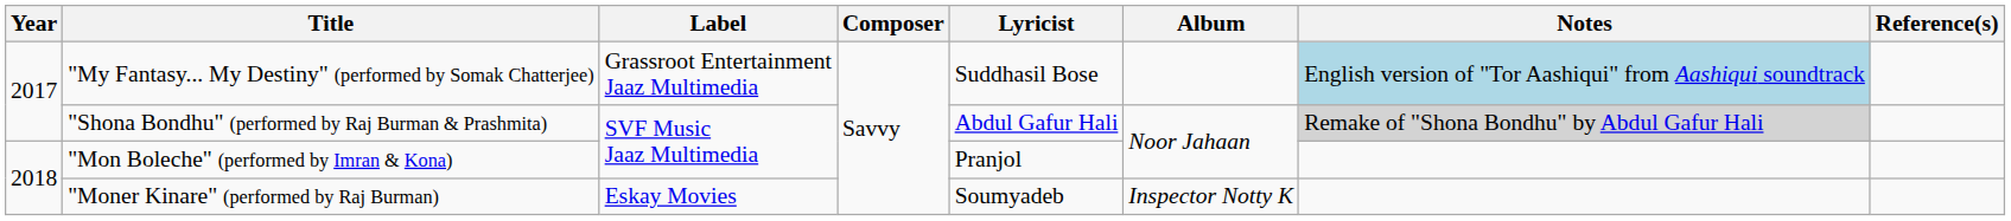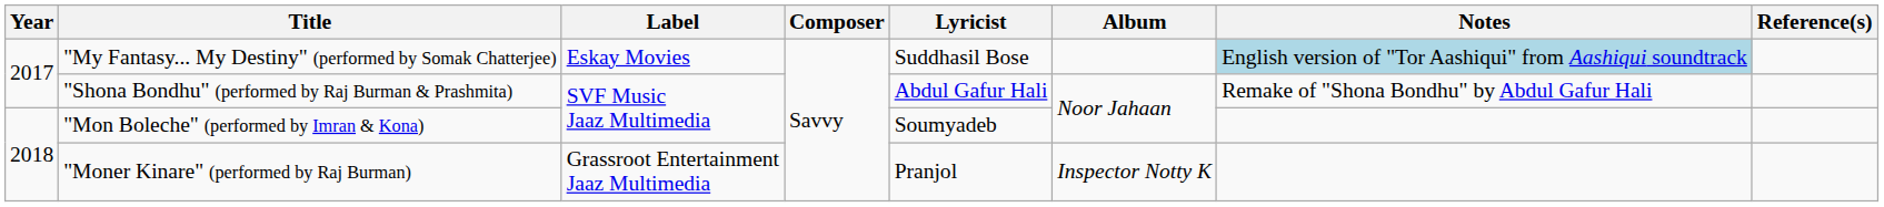 <table class="wikitable sortable">
 <tr>
 <th>Year</th>
 <th>Title</th>
 <th>Label</th>
 <th>Composer</th>
 <th>Lyricist</th>
 <th>Album</th>
 <th>Notes</th>
 <th>Reference(s)</th>
 </tr>
 <tr>
 <td rowspan="2">2017</td>
 <td>"My Fantasy... My Destiny" <small>(performed by Somak Chatterjee)</small></td>
-<td>Grassroot Entertainment<br><a href='#'>Jaaz Multimedia</a></td>
+<td><a href='#'>Eskay Movies</a></td>
 <td rowspan="4">Savvy</td>
 <td>Suddhasil Bose</td>
 <td></td>
 <td style="background: lightblue;">English version of "Tor Aashiqui" from <a href='#'><em>Aashiqui</em> soundtrack</a></td>
 <td></td>
 </tr>
 <tr>
 <td>"Shona Bondhu" <small>(performed by Raj Burman & Prashmita)</small></td>
 <td rowspan="2"><a href='#'>SVF Music</a><br><a href='#'>Jaaz Multimedia</a></td>
 <td><a href='#'>Abdul Gafur Hali</a></td>
 <td rowspan="2"><em>Noor Jahaan</em></td>
-<td style="background: lightgrey;">Remake of "Shona Bondhu" by <a href='#'>Abdul Gafur Hali</a></td>
+<td>Remake of "Shona Bondhu" by <a href='#'>Abdul Gafur Hali</a></td>
 <td></td>
 </tr>
 <tr>
 <td rowspan="2">2018</td>
 <td>"Mon Boleche" <small>(performed by <a href='#'>Imran</a> & <a href='#'>Kona</a>)</small></td>
-<td>Pranjol</td>
+<td>Soumyadeb</td>
 <td></td>
 <td></td>
 </tr>
 <tr>
 <td>"Moner Kinare" <small>(performed by Raj Burman)</small></td>
-<td><a href='#'>Eskay Movies</a></td>
-<td>Soumyadeb</td>
+<td>Grassroot Entertainment<br><a href='#'>Jaaz Multimedia</a></td>
+<td>Pranjol</td>
 <td><em>Inspector Notty K</em></td>
 <td></td>
 <td></td>
 </tr>
 </table>
